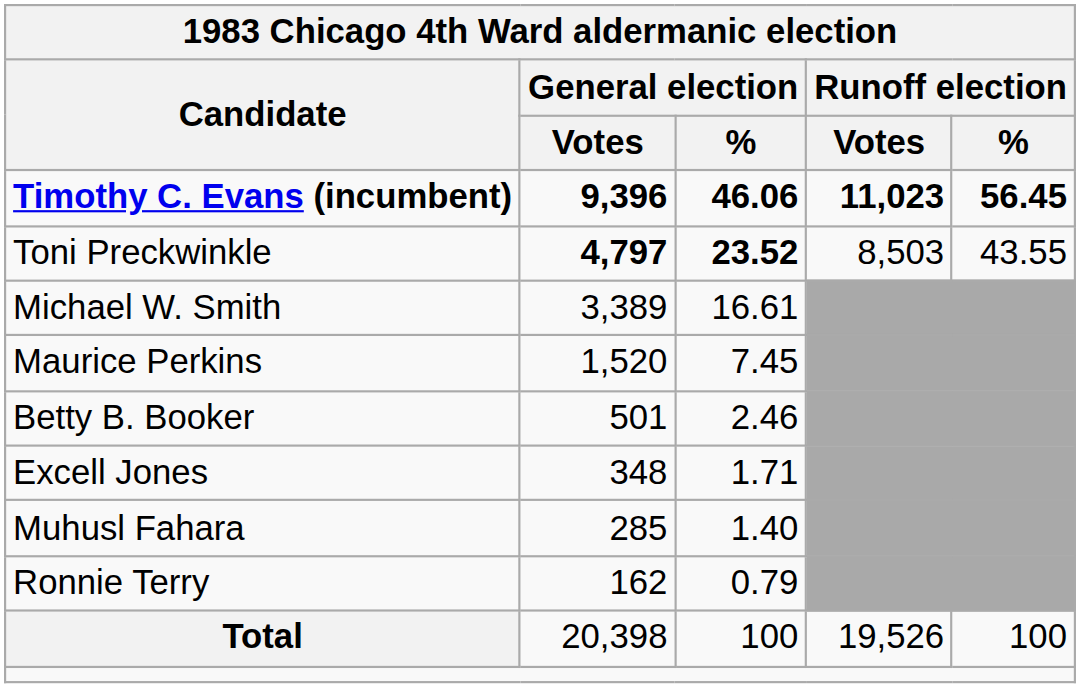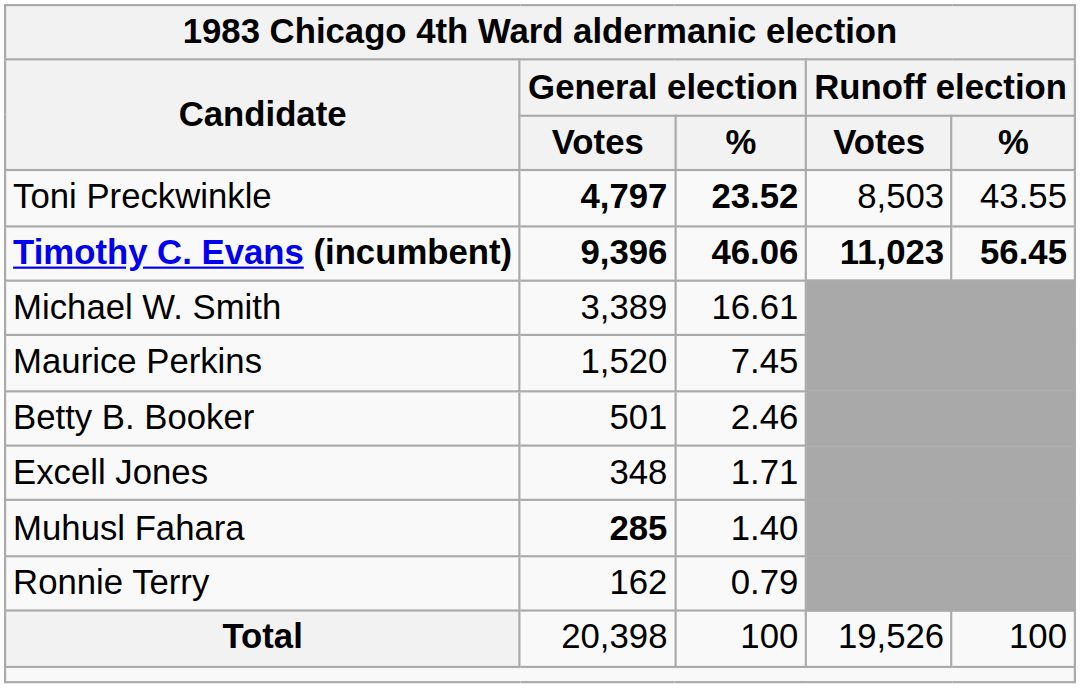 <table class=wikitable>
 <tr>
 <th colspan=5>1983 Chicago 4th Ward aldermanic election</th>
 </tr>
 <tr>
 <th colspan=1 rowspan=2>Candidate</th>
 <th colspan=2><strong>General election</strong></th>
 <th colspan=2><strong>Runoff election</strong></th>
 </tr>
 <tr>
 <th>Votes</th>
 <th>%</th>
 <th>Votes</th>
 <th>%</th>
 </tr>
 <tr>
+<td>Toni Preckwinkle</td>
+<td align="right"><strong>4,797</strong></td>
+<td align="right"><strong>23.52</strong></td>
+<td align="right">8,503</td>
+<td align="right">43.55</td>
+</tr>
+<tr>
 <td><strong><a href='#'>Timothy C. Evans</a> (incumbent)</strong></td>
 <td align="right"><strong>9,396</strong></td>
 <td align="right"><strong>46.06</strong></td>
 <td align="right"><strong>11,023</strong></td>
 <td align="right"><strong>56.45</strong></td>
-</tr>
-<tr>
-<td>Toni Preckwinkle</td>
-<td align="right"><strong>4,797</strong></td>
-<td align="right"><strong>23.52</strong></td>
-<td align="right">8,503</td>
-<td align="right">43.55</td>
 </tr>
 <tr>
 <td>Michael W. Smith</td>
 <td align="right">3,389</td>
 <td align="right">16.61</td>
 <td colspan=2 bgcolor=darkgray></td>
 </tr>
 <tr>
 <td>Maurice Perkins</td>
 <td align="right">1,520</td>
 <td align="right">7.45</td>
 <td colspan=2 bgcolor=darkgray></td>
 </tr>
 <tr>
 <td>Betty B. Booker</td>
 <td align="right">501</td>
 <td align="right">2.46</td>
 <td colspan=2 bgcolor=darkgray></td>
 </tr>
 <tr>
 <td>Excell Jones</td>
 <td align="right">348</td>
 <td align="right">1.71</td>
 <td colspan=2 bgcolor=darkgray></td>
 </tr>
 <tr>
 <td>Muhusl Fahara</td>
-<td align="right">285</td>
+<td align="right"><strong>285</strong></td>
 <td align="right">1.40</td>
 <td colspan=2 bgcolor=darkgray></td>
 </tr>
 <tr>
 <td>Ronnie Terry</td>
 <td align="right">162</td>
 <td align="right">0.79</td>
 <td colspan=2 bgcolor=darkgray></td>
 </tr>
 <tr>
 <th><strong>Total</strong></th>
 <td align="right">20,398</td>
 <td align="right">100</td>
 <td align="right">19,526</td>
 <td align="right">100</td>
 </tr>
 <tr>
 <td colspan=5></td>
 </tr>
 </table>
